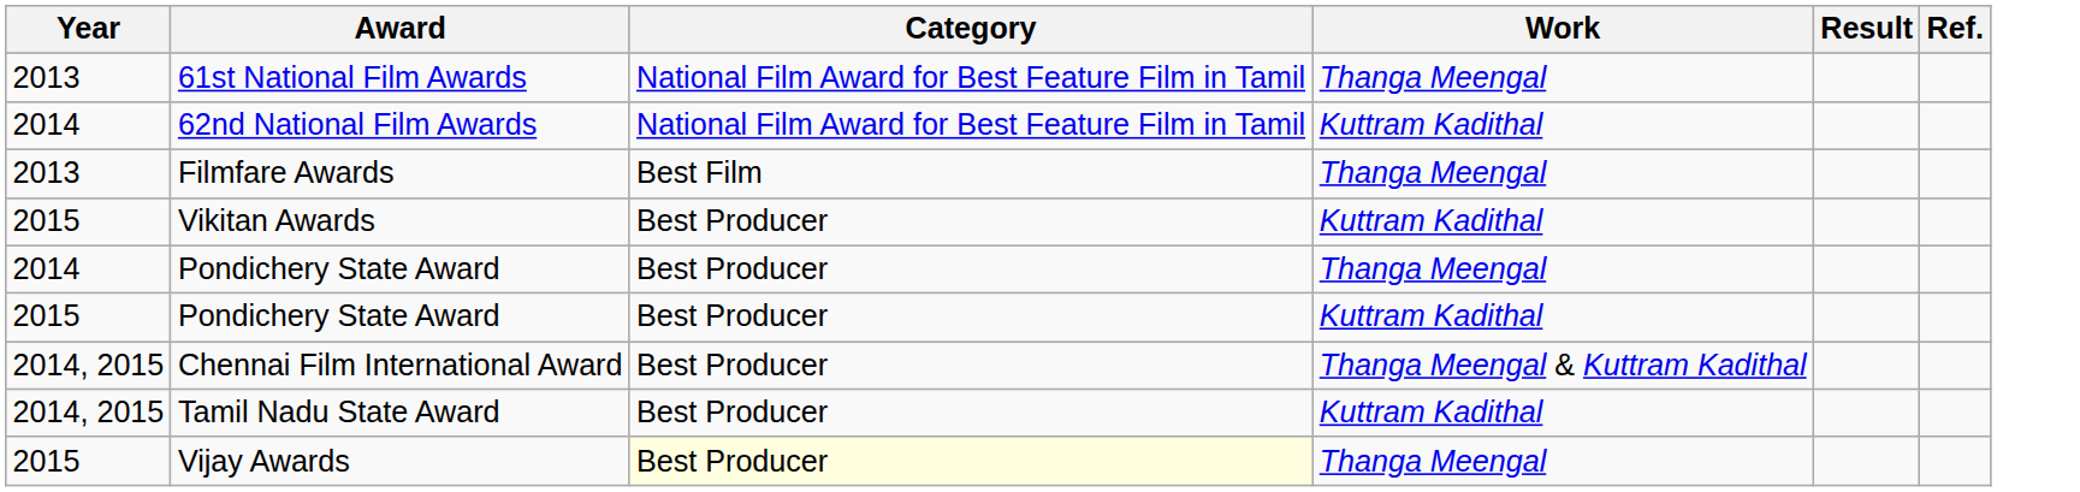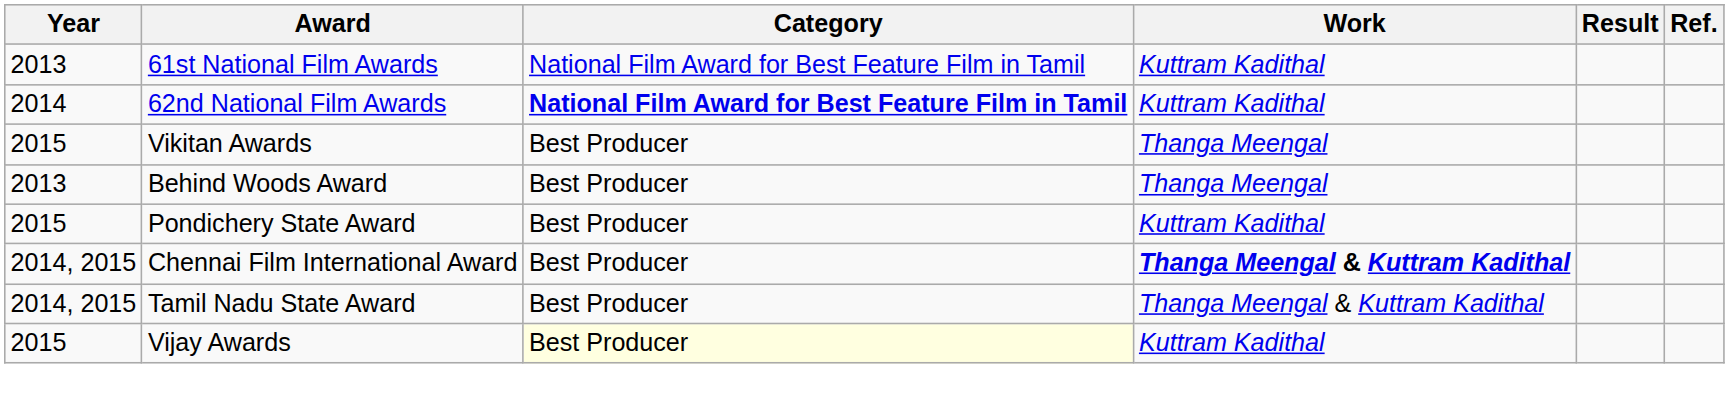 <table class="wikitable sortable">
 <tr>
 <th>Year</th>
 <th>Award</th>
 <th>Category</th>
 <th>Work</th>
 <th>Result</th>
 <th scope="col" class="unsortable">Ref.</th>
 </tr>
 <tr>
 <td>2013</td>
 <td><a href='#'>61st National Film Awards</a></td>
 <td><a href='#'>National Film Award for Best Feature Film in Tamil</a></td>
-<td><em><a href='#'>Thanga Meengal</a></em></td>
+<td><em><a href='#'>Kuttram Kadithal</a></em></td>
 <td></td>
 <td style="text-align:center;"></td>
 </tr>
 <tr>
 <td>2014</td>
 <td><a href='#'>62nd National Film Awards</a></td>
-<td><a href='#'>National Film Award for Best Feature Film in Tamil</a></td>
+<td><strong><a href='#'>National Film Award for Best Feature Film in Tamil</a></strong></td>
 <td><em><a href='#'>Kuttram Kadithal</a></em></td>
 <td></td>
 <td style="text-align:center;"></td>
 </tr>
 <tr>
-<td>2013</td>
-<td>Filmfare Awards</td>
-<td>Best Film</td>
+<td>2015</td>
+<td>Vikitan Awards</td>
+<td>Best Producer</td>
 <td><em><a href='#'>Thanga Meengal</a></em></td>
 <td></td>
 <td></td>
 </tr>
 <tr>
-<td>2015</td>
-<td>Vikitan Awards</td>
-<td>Best Producer</td>
-<td><em><a href='#'>Kuttram Kadithal</a></em></td>
-<td></td>
-<td></td>
-</tr>
-<tr>
-<td>2014</td>
-<td>Pondichery State Award</td>
+<td>2013</td>
+<td>Behind Woods Award</td>
 <td>Best Producer</td>
 <td><em><a href='#'>Thanga Meengal</a></em></td>
 <td></td>
 <td></td>
 </tr>
 <tr>
 <td>2015</td>
 <td>Pondichery State Award</td>
 <td>Best Producer</td>
 <td><em><a href='#'>Kuttram Kadithal</a></em></td>
 <td></td>
 <td></td>
 </tr>
 <tr>
 <td>2014, 2015</td>
 <td>Chennai Film International Award</td>
 <td>Best Producer</td>
-<td><em><a href='#'>Thanga Meengal</a></em> & <em><a href='#'>Kuttram Kadithal</a></em></td>
+<td><strong><em><a href='#'>Thanga Meengal</a></em> & <em><a href='#'>Kuttram Kadithal</a></em></strong></td>
 <td></td>
 <td></td>
 </tr>
 <tr>
 <td>2014, 2015</td>
 <td>Tamil Nadu State Award</td>
 <td>Best Producer</td>
-<td><em><a href='#'>Kuttram Kadithal</a></em></td>
+<td><em><a href='#'>Thanga Meengal</a></em> & <em><a href='#'>Kuttram Kadithal</a></em></td>
 <td></td>
 <td></td>
 </tr>
 <tr>
 <td>2015</td>
 <td>Vijay Awards</td>
 <td style="background: lightyellow;">Best Producer</td>
-<td><em><a href='#'>Thanga Meengal</a></em></td>
+<td><em><a href='#'>Kuttram Kadithal</a></em></td>
 <td></td>
 <td></td>
 </tr>
 </table>
